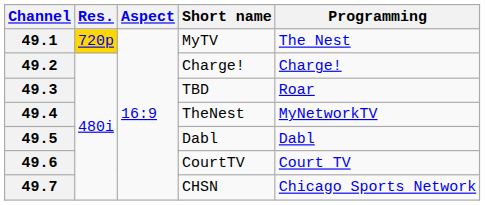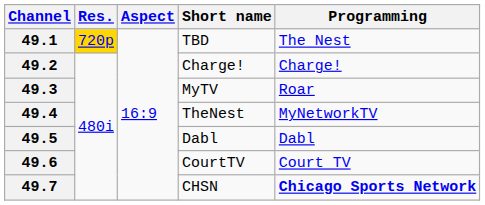 <table class="wikitable">
 <tr>
 <th><a href='#'>Channel</a></th>
 <th><a href='#'>Res.</a></th>
 <th><a href='#'>Aspect</a></th>
 <th>Short name</th>
 <th>Programming</th>
 </tr>
 <tr>
 <th scope = "row">49.1</th>
 <td style="background: gold;"><a href='#'>720p</a></td>
 <td rowspan=7><a href='#'>16:9</a></td>
-<td>MyTV</td>
+<td>TBD</td>
 <td><a href='#'>The Nest</a></td>
 </tr>
 <tr>
 <th scope = "row">49.2</th>
 <td rowspan=6><a href='#'>480i</a></td>
 <td>Charge!</td>
 <td><a href='#'>Charge!</a></td>
 </tr>
 <tr>
 <th scope = "row">49.3</th>
-<td>TBD</td>
+<td>MyTV</td>
 <td><a href='#'>Roar</a></td>
 </tr>
 <tr>
 <th scope = "row">49.4</th>
 <td>TheNest</td>
 <td><a href='#'>MyNetworkTV</a></td>
 </tr>
 <tr>
 <th scope = "row">49.5</th>
 <td>Dabl</td>
 <td><a href='#'>Dabl</a></td>
 </tr>
 <tr>
 <th scope = "row">49.6</th>
 <td>CourtTV</td>
 <td><a href='#'>Court TV</a></td>
 </tr>
 <tr>
 <th scope = "row">49.7</th>
 <td>CHSN</td>
-<td><a href='#'>Chicago Sports Network</a></td>
+<td><strong><a href='#'>Chicago Sports Network</a></strong></td>
 </tr>
 </table>
